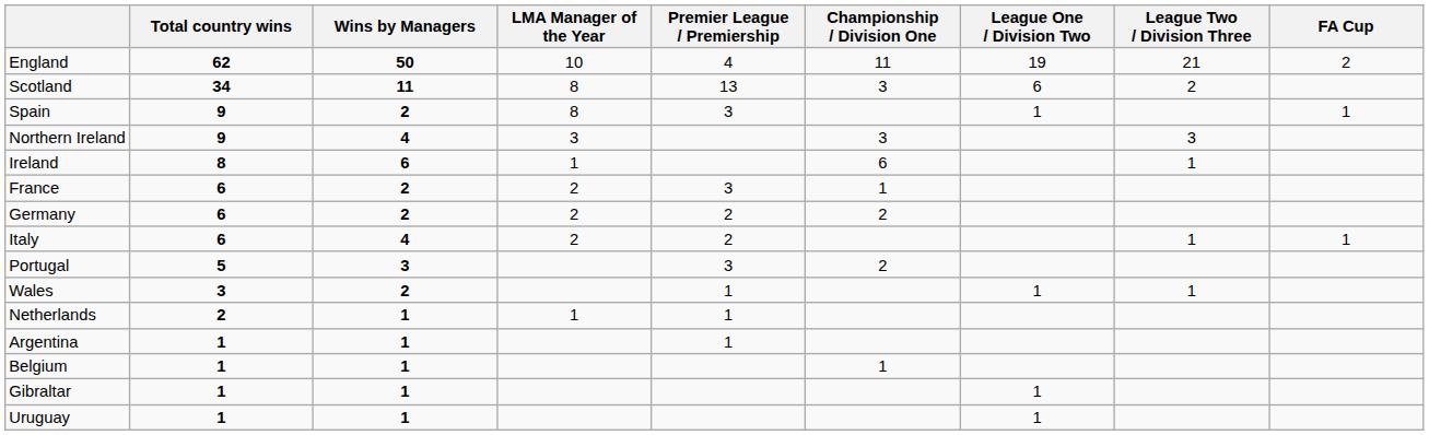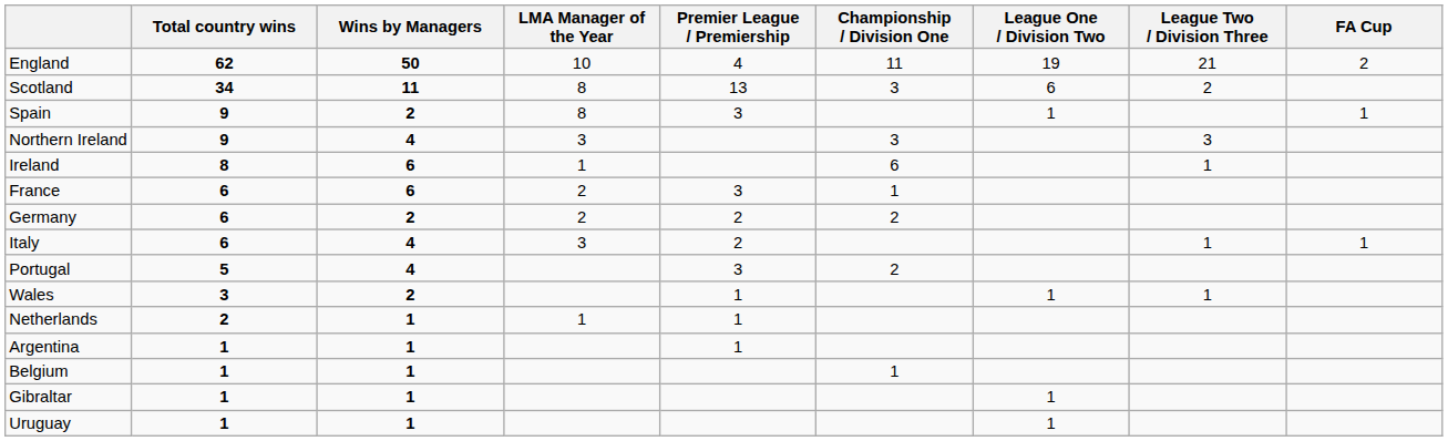 <table class="wikitable" style="text-align: left; width=100%; font-size: 11px">
 <tr>
 <th></th>
 <th scope="col" width=120px>Total country wins</th>
 <th scope="col" width=120px>Wins by Managers</th>
 <th scope="col" width=100px>LMA Manager of the Year</th>
 <th scope="col" width=100px>Premier League <br>/ Premiership</th>
 <th scope="col" width=100px>Championship <br>/ Division One</th>
 <th scope="col" width=100px>League One <br>/ Division Two</th>
 <th scope="col" width=100px>League Two <br>/ Division Three</th>
 <th scope="col" width=100px>FA Cup</th>
 </tr>
 <tr>
 <td> England</td>
 <td style="text-align:center;"><strong>62</strong></td>
 <td style="text-align:center;"><strong>50</strong></td>
 <td style="text-align:center;">10</td>
 <td style="text-align:center;">4</td>
 <td style="text-align:center;">11</td>
 <td style="text-align:center;">19</td>
 <td style="text-align:center;">21</td>
 <td style="text-align:center;">2</td>
 </tr>
 <tr>
 <td> Scotland</td>
 <td style="text-align:center;"><strong>34</strong></td>
 <td style="text-align:center;"><strong>11</strong></td>
 <td style="text-align:center;">8</td>
 <td style="text-align:center;">13</td>
 <td style="text-align:center;">3</td>
 <td style="text-align:center;">6</td>
 <td style="text-align:center;">2</td>
 <td style="text-align:center;"></td>
 </tr>
 <tr>
 <td> Spain</td>
 <td style="text-align:center;"><strong>9</strong></td>
 <td style="text-align:center;"><strong>2</strong></td>
 <td style="text-align:center;">8</td>
 <td style="text-align:center;">3</td>
 <td style="text-align:center;"></td>
 <td style="text-align:center;">1</td>
 <td style="text-align:center;"></td>
 <td style="text-align:center;">1</td>
 </tr>
 <tr>
 <td> Northern Ireland</td>
 <td style="text-align:center;"><strong>9</strong></td>
 <td style="text-align:center;"><strong>4</strong></td>
 <td style="text-align:center;">3</td>
 <td style="text-align:center;"></td>
 <td style="text-align:center;">3</td>
 <td style="text-align:center;"></td>
 <td style="text-align:center;">3</td>
 <td style="text-align:center;"></td>
 </tr>
 <tr>
 <td> Ireland</td>
 <td style="text-align:center;"><strong>8</strong></td>
 <td style="text-align:center;"><strong>6</strong></td>
 <td style="text-align:center;">1</td>
 <td style="text-align:center;"></td>
 <td style="text-align:center;">6</td>
 <td style="text-align:center;"></td>
 <td style="text-align:center;">1</td>
 <td style="text-align:center;"></td>
 </tr>
 <tr>
 <td> France</td>
 <td style="text-align:center;"><strong>6</strong></td>
-<td style="text-align:center;"><strong>2</strong></td>
+<td style="text-align:center;"><strong>6</strong></td>
 <td style="text-align:center;">2</td>
 <td style="text-align:center;">3</td>
 <td style="text-align:center;">1</td>
 <td style="text-align:center;"></td>
 <td style="text-align:center;"></td>
 <td style="text-align:center;"></td>
 </tr>
 <tr>
 <td> Germany</td>
 <td style="text-align:center;"><strong>6</strong></td>
 <td style="text-align:center;"><strong>2</strong></td>
 <td style="text-align:center;">2</td>
 <td style="text-align:center;">2</td>
 <td style="text-align:center;">2</td>
 <td style="text-align:center;"></td>
 <td style="text-align:center;"></td>
 <td style="text-align:center;"></td>
 </tr>
 <tr>
 <td> Italy</td>
 <td style="text-align:center;"><strong>6</strong></td>
 <td style="text-align:center;"><strong>4</strong></td>
-<td style="text-align:center;">2</td>
+<td style="text-align:center;">3</td>
 <td style="text-align:center;">2</td>
 <td style="text-align:center;"></td>
 <td style="text-align:center;"></td>
 <td style="text-align:center;">1</td>
 <td style="text-align:center;">1</td>
 </tr>
 <tr>
 <td> Portugal</td>
 <td style="text-align:center;"><strong>5</strong></td>
-<td style="text-align:center;"><strong>3</strong></td>
+<td style="text-align:center;"><strong>4</strong></td>
 <td style="text-align:center;"></td>
 <td style="text-align:center;">3</td>
 <td style="text-align:center;">2</td>
 <td style="text-align:center;"></td>
 <td style="text-align:center;"></td>
 <td style="text-align:center;"></td>
 </tr>
 <tr>
 <td> Wales</td>
 <td style="text-align:center;"><strong>3</strong></td>
 <td style="text-align:center;"><strong>2</strong></td>
 <td style="text-align:center;"></td>
 <td style="text-align:center;">1</td>
 <td style="text-align:center;"></td>
 <td style="text-align:center;">1</td>
 <td style="text-align:center;">1</td>
 <td style="text-align:center;"></td>
 </tr>
 <tr>
 <td> Netherlands</td>
 <td style="text-align:center;"><strong>2</strong></td>
 <td style="text-align:center;"><strong>1</strong></td>
 <td style="text-align:center;">1</td>
 <td style="text-align:center;">1</td>
 <td style="text-align:center;"></td>
 <td style="text-align:center;"></td>
 <td style="text-align:center;"></td>
 <td style="text-align:center;"></td>
 </tr>
 <tr>
 <td> Argentina</td>
 <td style="text-align:center;"><strong>1</strong></td>
 <td style="text-align:center;"><strong>1</strong></td>
 <td style="text-align:center;"></td>
 <td style="text-align:center;">1</td>
 <td style="text-align:center;"></td>
 <td style="text-align:center;"></td>
 <td style="text-align:center;"></td>
 <td style="text-align:center;"></td>
 </tr>
 <tr>
 <td> Belgium</td>
 <td style="text-align:center;"><strong>1</strong></td>
 <td style="text-align:center;"><strong>1</strong></td>
 <td style="text-align:center;"></td>
 <td style="text-align:center;"></td>
 <td style="text-align:center;">1</td>
 <td style="text-align:center;"></td>
 <td style="text-align:center;"></td>
 <td style="text-align:center;"></td>
 </tr>
 <tr>
 <td> Gibraltar</td>
 <td style="text-align:center;"><strong>1</strong></td>
 <td style="text-align:center;"><strong>1</strong></td>
 <td style="text-align:center;"></td>
 <td style="text-align:center;"></td>
 <td style="text-align:center;"></td>
 <td style="text-align:center;">1</td>
 <td style="text-align:center;"></td>
 <td style="text-align:center;"></td>
 </tr>
 <tr>
 <td> Uruguay</td>
 <td style="text-align:center;"><strong>1</strong></td>
 <td style="text-align:center;"><strong>1</strong></td>
 <td style="text-align:center;"></td>
 <td style="text-align:center;"></td>
 <td style="text-align:center;"></td>
 <td style="text-align:center;">1</td>
 <td style="text-align:center;"></td>
 <td style="text-align:center;"></td>
 </tr>
 </table>
